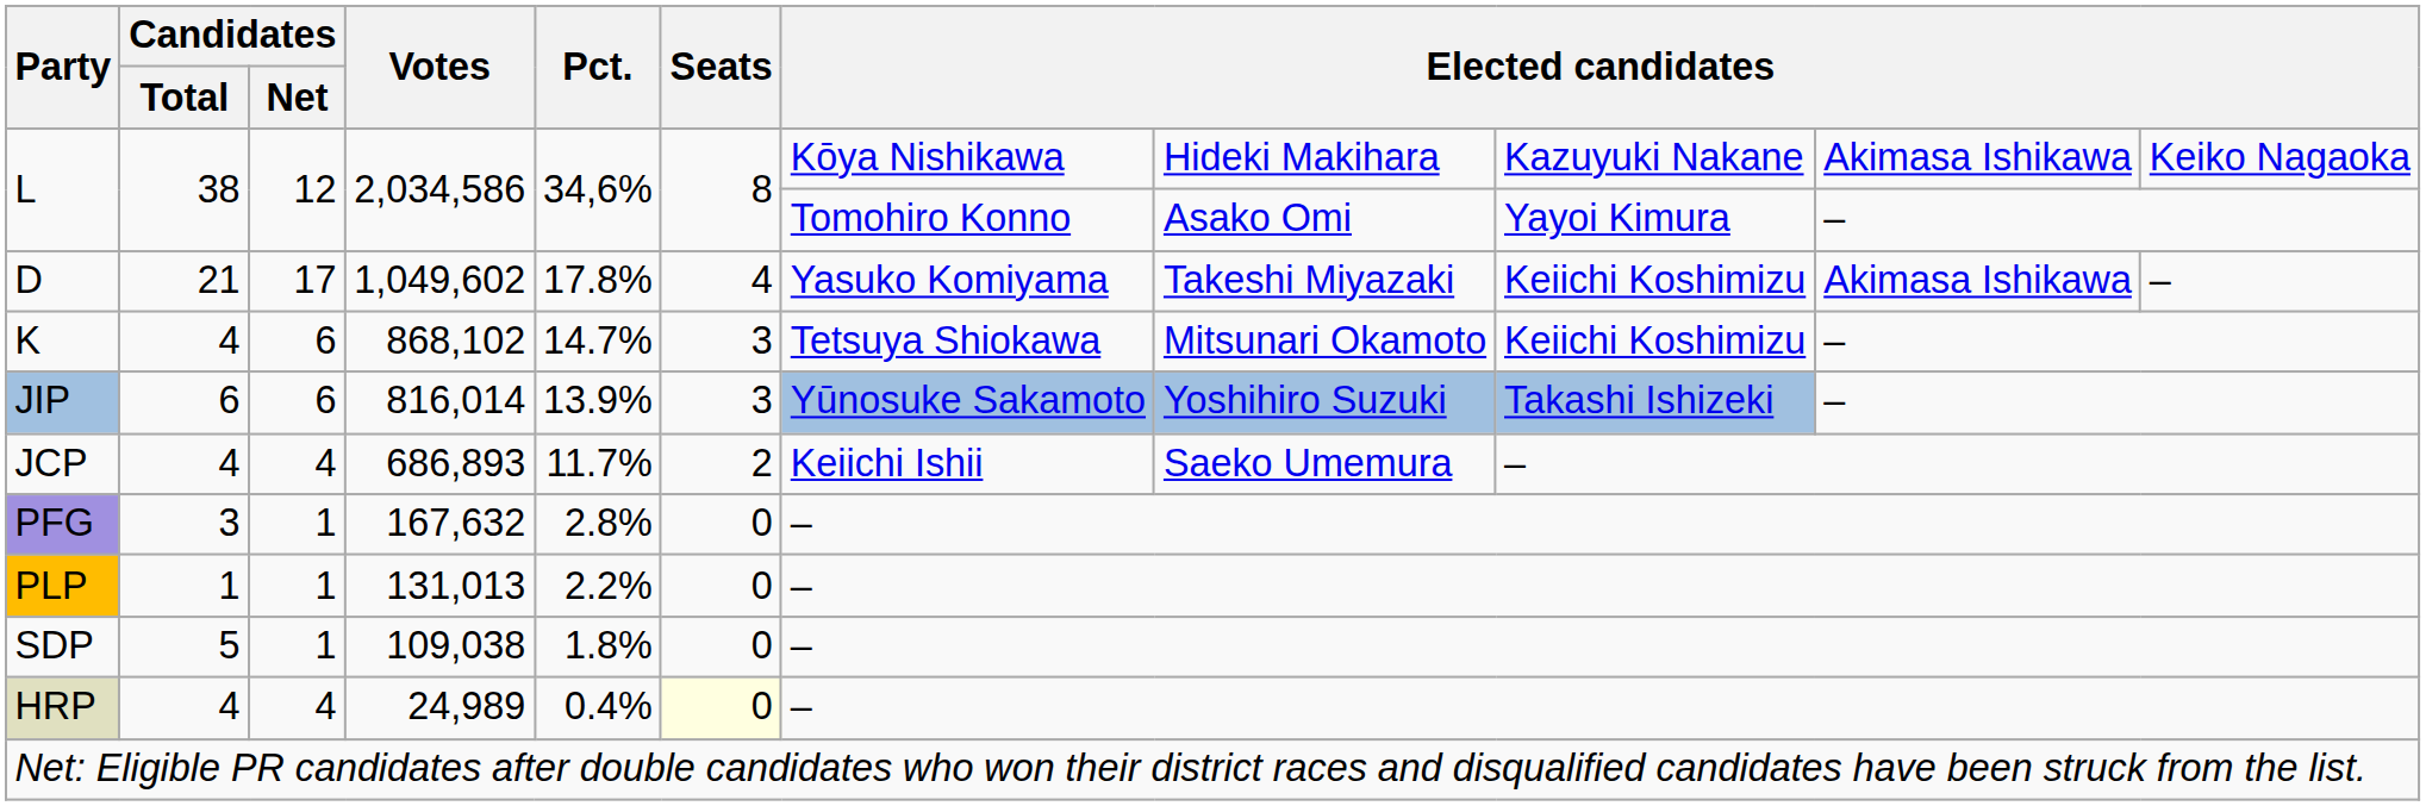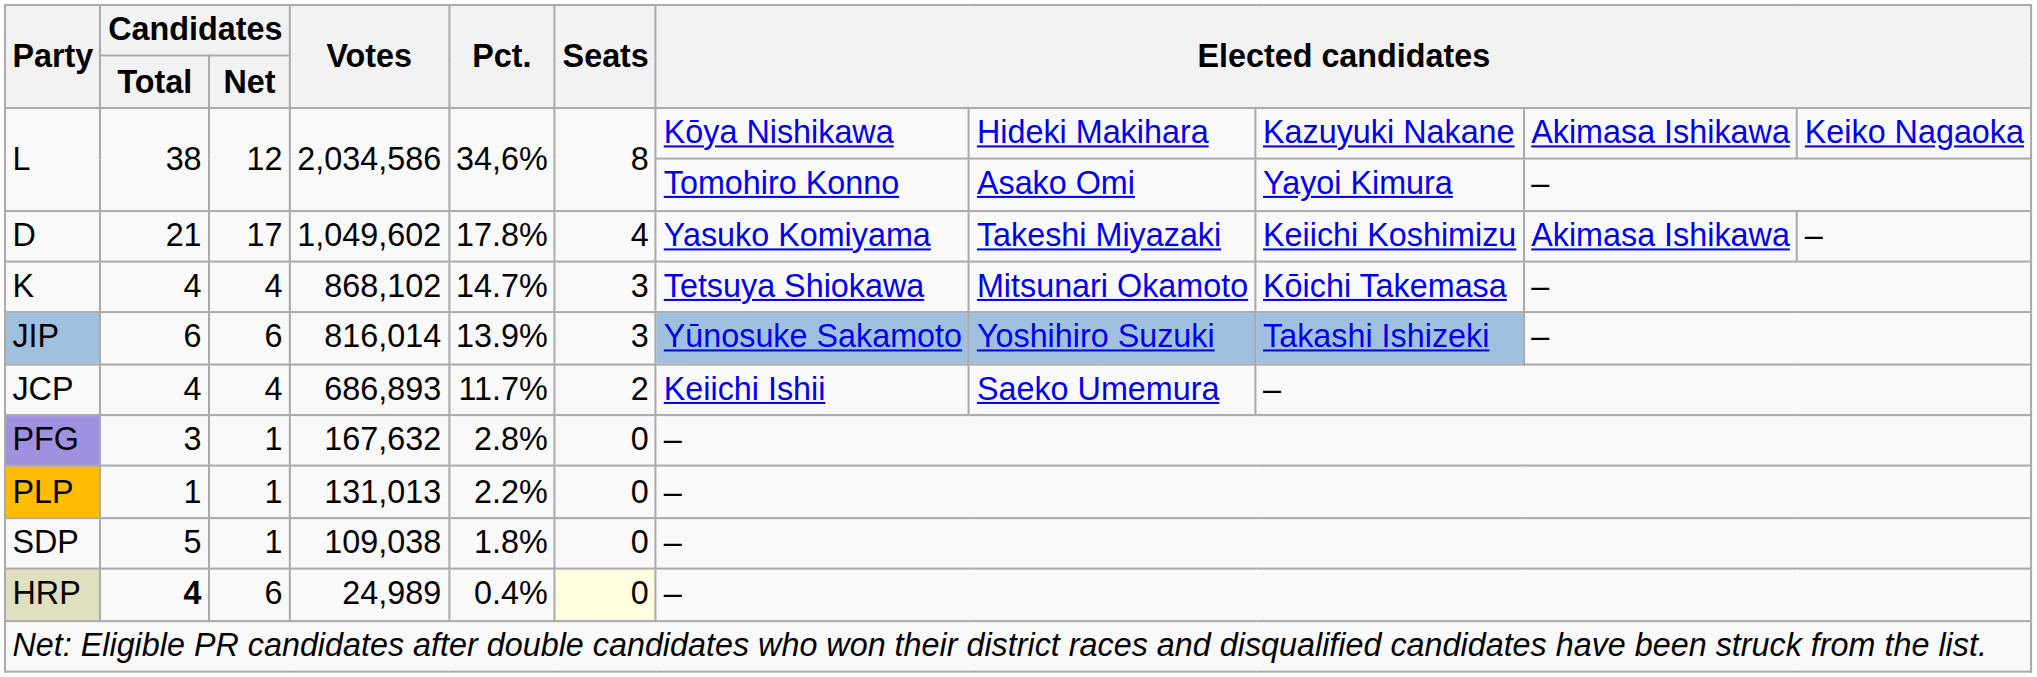 <table class="wikitable">
 <tr>
 <th rowspan="2">Party</th>
 <th colspan="2">Candidates</th>
 <th rowspan="2">Votes</th>
 <th rowspan="2">Pct.</th>
 <th rowspan="2">Seats</th>
 <th colspan="5" rowspan="2">Elected candidates</th>
 </tr>
 <tr>
 <th>Total</th>
 <th>Net</th>
 </tr>
 <tr>
 <td rowspan="2" >L</td>
 <td rowspan="2" align="right">38</td>
 <td rowspan="2" align="right">12</td>
 <td rowspan="2" align="right">2,034,586</td>
 <td rowspan="2" align="right">34,6%</td>
 <td rowspan="2" align="right">8</td>
 <td><a href='#'>Kōya Nishikawa</a></td>
 <td><a href='#'>Hideki Makihara</a></td>
 <td><a href='#'>Kazuyuki Nakane</a></td>
 <td><a href='#'>Akimasa Ishikawa</a></td>
 <td><a href='#'>Keiko Nagaoka</a></td>
 </tr>
 <tr>
 <td><a href='#'>Tomohiro Konno</a></td>
 <td><a href='#'>Asako Omi</a></td>
 <td><a href='#'>Yayoi Kimura</a></td>
 <td colspan="2">–</td>
 </tr>
 <tr>
 <td>D</td>
 <td align="right">21</td>
 <td align="right">17</td>
 <td align="right">1,049,602</td>
 <td align="right">17.8%</td>
 <td align="right">4</td>
 <td><a href='#'>Yasuko Komiyama</a></td>
 <td><a href='#'>Takeshi Miyazaki</a></td>
 <td><a href='#'>Keiichi Koshimizu</a></td>
 <td><a href='#'>Akimasa Ishikawa</a></td>
 <td>–</td>
 </tr>
 <tr>
 <td>K</td>
 <td align="right">4</td>
-<td align="right">6</td>
+<td align="right">4</td>
 <td align="right">868,102</td>
 <td align="right">14.7%</td>
 <td align="right">3</td>
 <td><a href='#'>Tetsuya Shiokawa</a></td>
 <td><a href='#'>Mitsunari Okamoto</a></td>
-<td><a href='#'>Keiichi Koshimizu</a></td>
+<td><a href='#'>Kōichi Takemasa</a></td>
 <td colspan="2">–</td>
 </tr>
 <tr>
 <td bgcolor="#A0C0E0">JIP</td>
 <td align="right">6</td>
 <td align="right">6</td>
 <td align="right">816,014</td>
 <td align="right">13.9%</td>
 <td align="right">3</td>
 <td bgcolor="#A0C0E0"><a href='#'>Yūnosuke Sakamoto</a></td>
 <td bgcolor="#A0C0E0"><a href='#'>Yoshihiro Suzuki</a></td>
 <td bgcolor="#A0C0E0"><a href='#'>Takashi Ishizeki</a></td>
 <td colspan="2">–</td>
 </tr>
 <tr>
 <td>JCP</td>
 <td align="right">4</td>
 <td align="right">4</td>
 <td align="right">686,893</td>
 <td align="right">11.7%</td>
 <td align="right">2</td>
 <td><a href='#'>Keiichi Ishii</a></td>
 <td><a href='#'>Saeko Umemura</a></td>
 <td colspan="3">–</td>
 </tr>
 <tr>
 <td bgcolor="#A090E0">PFG</td>
 <td align="right">3</td>
 <td align="right">1</td>
 <td align="right">167,632</td>
 <td align="right">2.8%</td>
 <td align="right">0</td>
 <td colspan="5">–</td>
 </tr>
 <tr>
 <td bgcolor="#FFBC00">PLP</td>
 <td align="right">1</td>
 <td align="right">1</td>
 <td align="right">131,013</td>
 <td align="right">2.2%</td>
 <td align="right">0</td>
 <td colspan="5">–</td>
 </tr>
 <tr>
 <td>SDP</td>
 <td align="right">5</td>
 <td align="right">1</td>
 <td align="right">109,038</td>
 <td align="right">1.8%</td>
 <td align="right">0</td>
 <td colspan="5">–</td>
 </tr>
 <tr>
 <td bgcolor="#E0E0C0">HRP</td>
-<td align="right">4</td>
-<td align="right">4</td>
+<td align="right"><strong>4</strong></td>
+<td align="right">6</td>
 <td align="right">24,989</td>
 <td align="right">0.4%</td>
 <td align="right" style="background: lightyellow;">0</td>
 <td colspan="5">–</td>
 </tr>
 <tr>
 <td colspan="11"><em>Net: Eligible PR candidates after double candidates who won their district races and disqualified candidates have been struck from the list.</em></td>
 </tr>
 </table>
